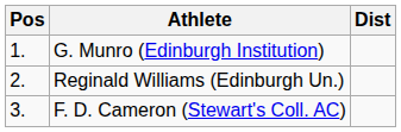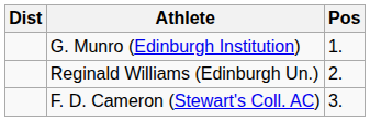 <table class="wikitable">
 <tr>
+<th>Dist</th>
+<th>Athlete</th>
 <th>Pos</th>
-<th>Athlete</th>
-<th>Dist</th>
 </tr>
 <tr>
+<td></td>
+<td>G. Munro (<a href='#'>Edinburgh Institution</a>)</td>
 <td>1.</td>
-<td>G. Munro (<a href='#'>Edinburgh Institution</a>)</td>
-<td></td>
 </tr>
 <tr>
+<td></td>
+<td>Reginald Williams (Edinburgh Un.)</td>
 <td>2.</td>
-<td>Reginald Williams (Edinburgh Un.)</td>
-<td></td>
 </tr>
 <tr>
+<td></td>
+<td>F. D. Cameron (<a href='#'>Stewart's Coll. AC</a>)</td>
 <td>3.</td>
-<td>F. D. Cameron (<a href='#'>Stewart's Coll. AC</a>)</td>
-<td></td>
 </tr>
 </table>
